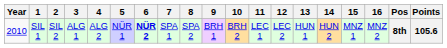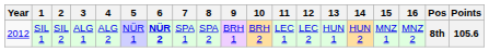 <table class="wikitable" style="text-align:center; font-size:85%">
 <tr>
 <th>Year</th>
 <th>1</th>
 <th>2</th>
 <th>3</th>
 <th>4</th>
 <th>5</th>
 <th>6</th>
 <th>7</th>
 <th>8</th>
 <th>9</th>
 <th>10</th>
 <th>11</th>
 <th>12</th>
 <th>13</th>
 <th>14</th>
 <th>15</th>
 <th>16</th>
 <th>Pos</th>
 <th>Points</th>
 </tr>
 <tr>
-<td><a href='#'>2010</a></td>
+<td><a href='#'>2012</a></td>
 <td style="background:#DFFFDF;"><a href='#'>SIL<br>1</a><br></td>
 <td style="background:#DFFFDF;"><a href='#'>SIL<br>2</a><br></td>
 <td style="background:#DFFFDF;"><a href='#'>ALG<br>1</a><br></td>
 <td style="background:#DFFFDF;"><a href='#'>ALG<br>2</a><br></td>
 <td style="background:#CFCFFF;"><a href='#'>NÜR<br>1</a><br></td>
 <td style="background:#DFFFDF;"><strong><a href='#'>NÜR<br>2</a><br></strong></td>
 <td style="background:#DFFFDF;"><a href='#'>SPA<br>1</a><br></td>
 <td style="background:#DFFFDF;"><a href='#'>SPA<br>2</a><br></td>
 <td style="background:#EFCFFF;"><a href='#'>BRH<br>1</a><br></td>
 <td style="background:#FFDF9F;"><a href='#'>BRH<br>2</a><br></td>
 <td style="background:#DFFFDF;"><a href='#'>LEC<br>1</a><br></td>
 <td style="background:#DFFFDF;"><a href='#'>LEC<br>2</a><br></td>
 <td style="background:#DFFFDF;"><a href='#'>HUN<br>1</a><br></td>
 <td style="background:#FFDF9F;"><a href='#'>HUN<br>2</a><br></td>
 <td style="background:#DFFFDF;"><a href='#'>MNZ<br>1</a><br></td>
 <td style="background:#DFFFDF;"><a href='#'>MNZ<br>2</a><br></td>
 <th>8th</th>
 <th>105.6</th>
 </tr>
 </table>
